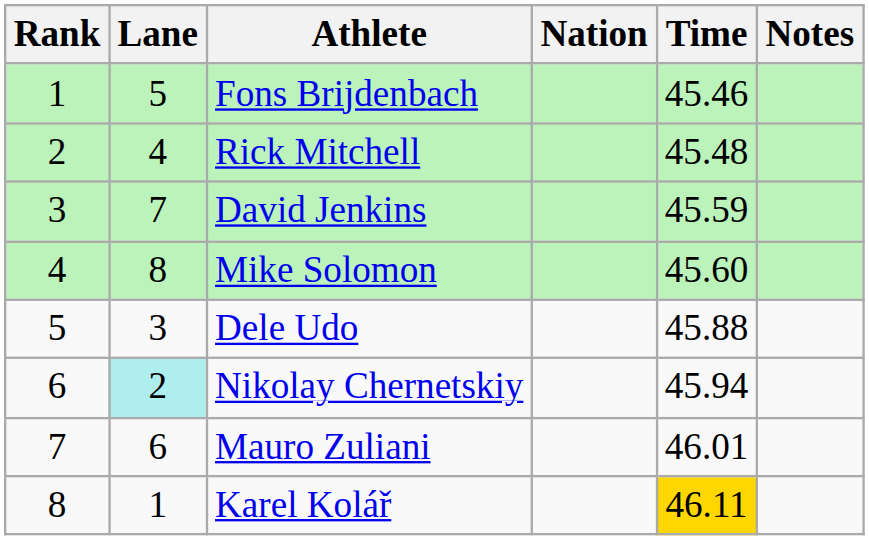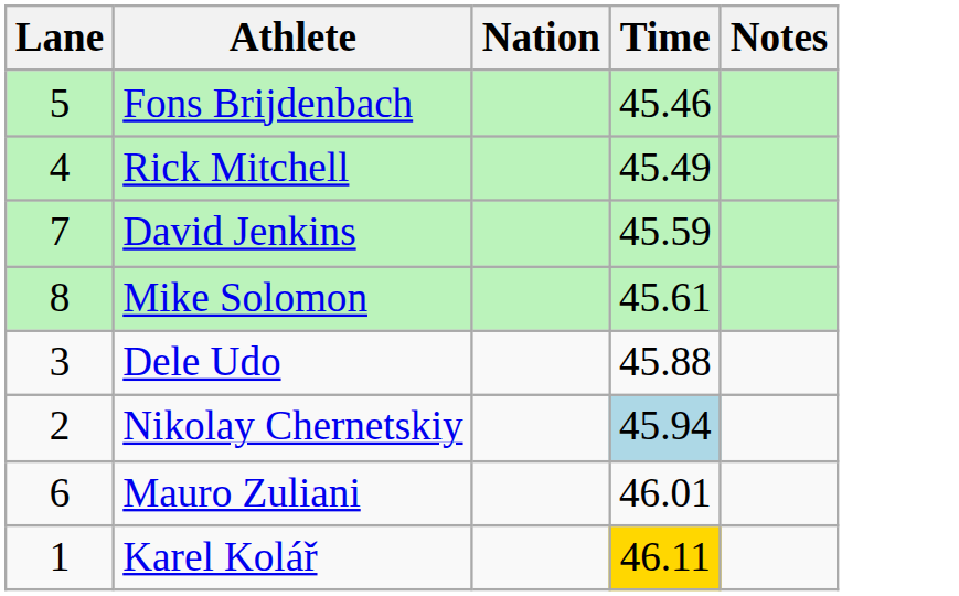 <table class="wikitable sortable" style="text-align:center">
 <tr>
-<th>Rank</th>
 <th>Lane</th>
 <th>Athlete</th>
 <th>Nation</th>
 <th>Time</th>
 <th>Notes</th>
 </tr>
 <tr style="background:#bbf3bb;">
-<td>1</td>
 <td>5</td>
 <td align=left><a href='#'>Fons Brijdenbach</a></td>
 <td align=left></td>
 <td>45.46</td>
 <td></td>
 </tr>
 <tr style="background:#bbf3bb;">
-<td>2</td>
 <td>4</td>
 <td align=left><a href='#'>Rick Mitchell</a></td>
 <td align=left></td>
-<td>45.48</td>
+<td>45.49</td>
 <td></td>
 </tr>
 <tr style="background:#bbf3bb;">
-<td>3</td>
 <td>7</td>
 <td align=left><a href='#'>David Jenkins</a></td>
 <td align=left></td>
 <td>45.59</td>
 <td></td>
 </tr>
 <tr style="background:#bbf3bb;">
-<td>4</td>
 <td>8</td>
 <td align=left><a href='#'>Mike Solomon</a></td>
 <td align=left></td>
-<td>45.60</td>
+<td>45.61</td>
 <td></td>
 </tr>
 <tr>
-<td>5</td>
 <td>3</td>
 <td align=left><a href='#'>Dele Udo</a></td>
 <td align=left></td>
 <td>45.88</td>
 <td></td>
 </tr>
 <tr>
-<td>6</td>
-<td style="background: paleturquoise;">2</td>
+<td>2</td>
 <td align=left><a href='#'>Nikolay Chernetskiy</a></td>
 <td align=left></td>
-<td>45.94</td>
+<td style="background: lightblue;">45.94</td>
 <td></td>
 </tr>
 <tr>
-<td>7</td>
 <td>6</td>
 <td align=left><a href='#'>Mauro Zuliani</a></td>
 <td align=left></td>
 <td>46.01</td>
 <td></td>
 </tr>
 <tr>
-<td>8</td>
 <td>1</td>
 <td align=left><a href='#'>Karel Kolář</a></td>
 <td align=left></td>
 <td style="background: gold;">46.11</td>
 <td></td>
 </tr>
 </table>
